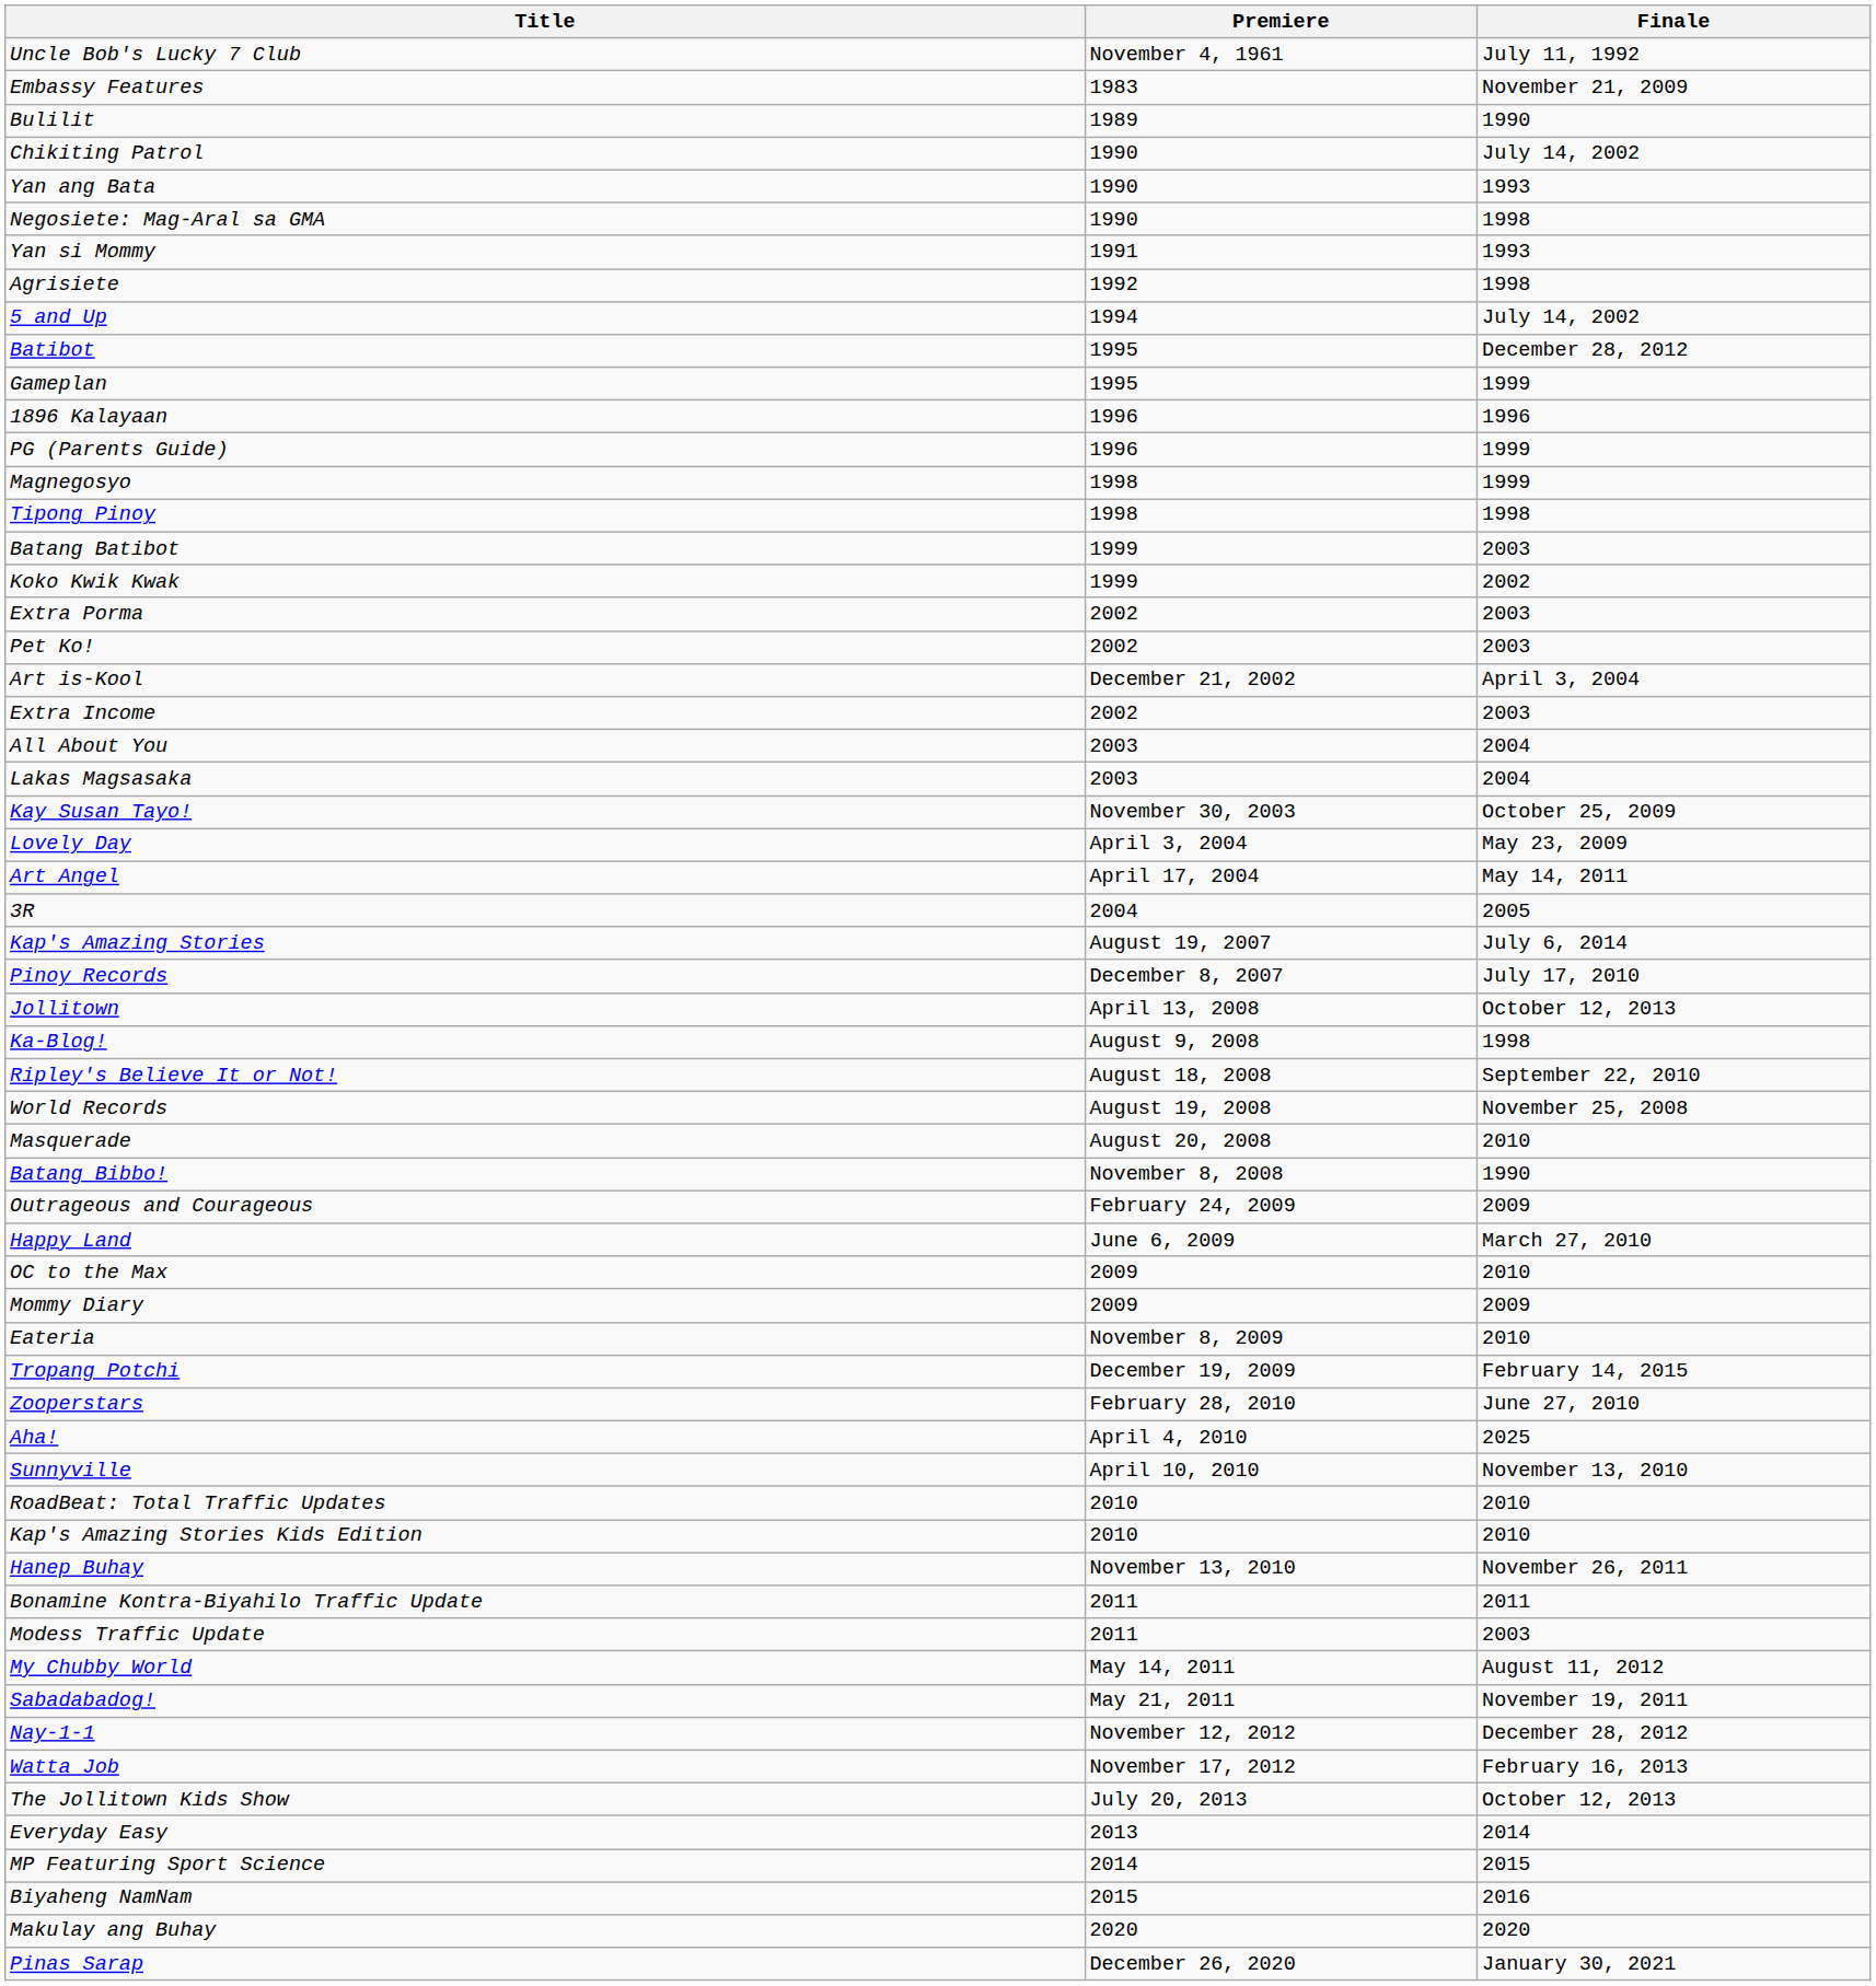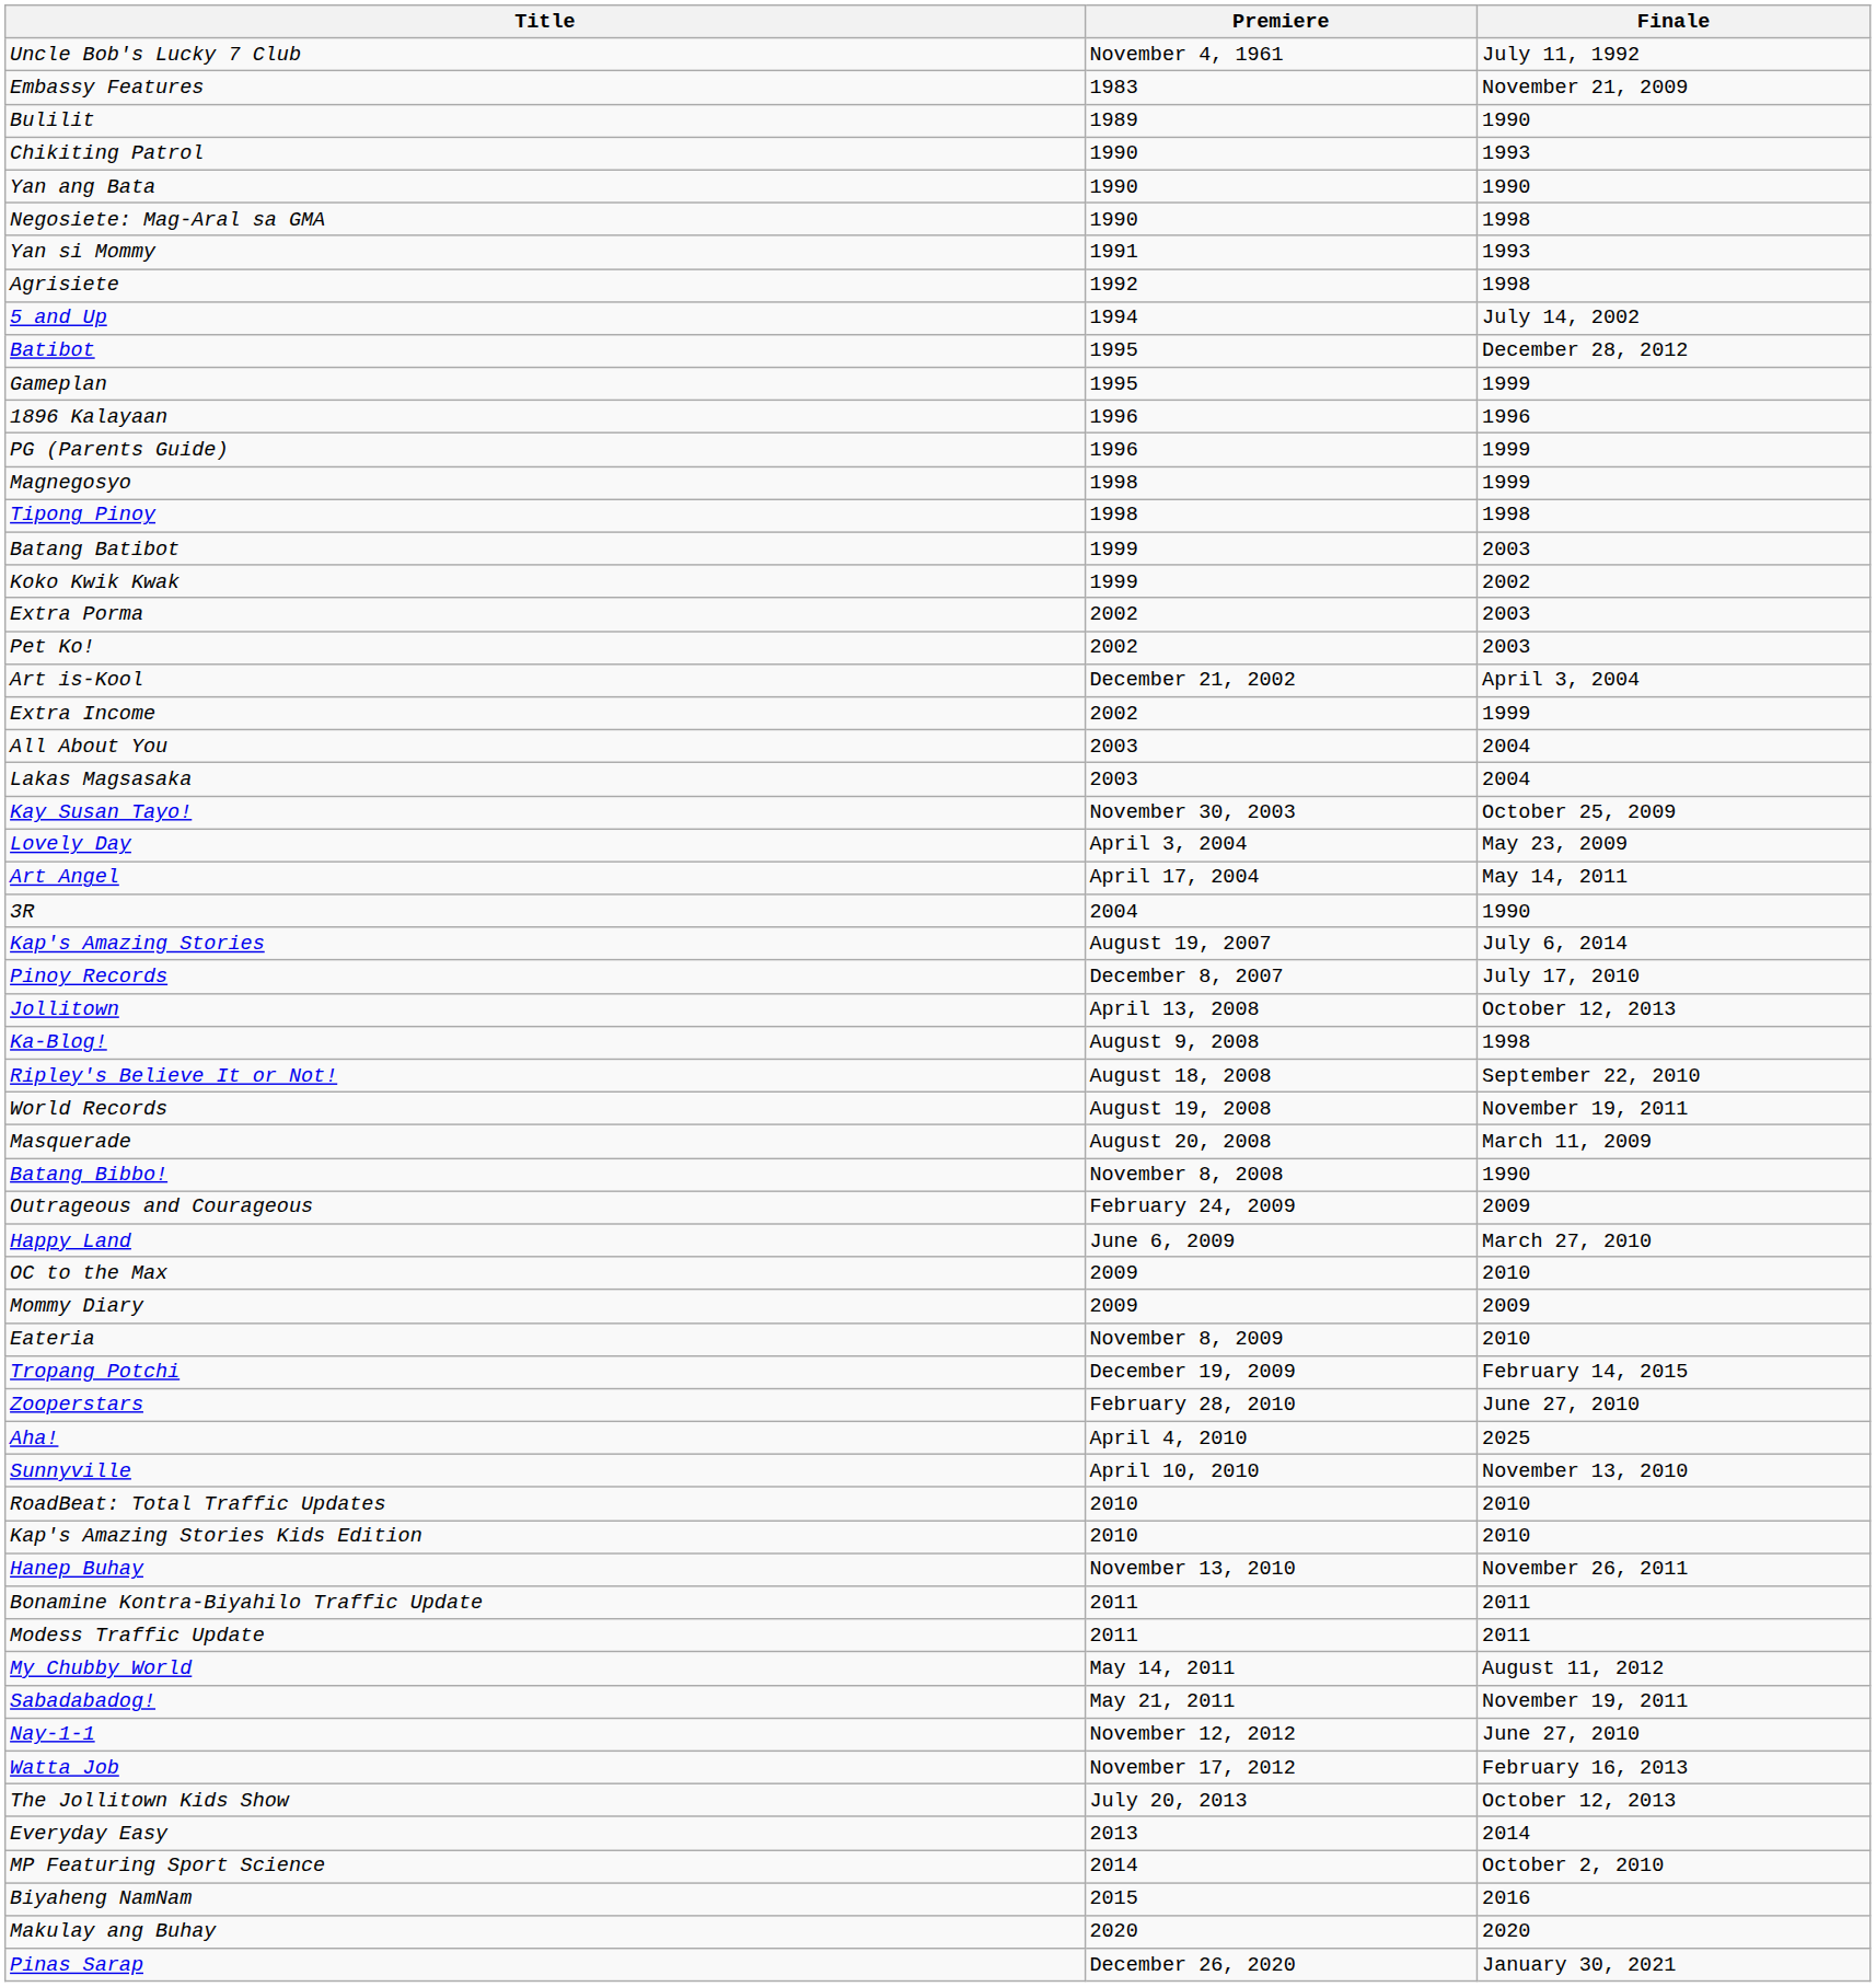 <table class="wikitable sortable" width="95%">
 <tr>
 <th style="width:55%;">Title</th>
 <th style="width:20%;">Premiere</th>
 <th style="width:20%;">Finale</th>
 </tr>
 <tr>
 <td><em>Uncle Bob's Lucky 7 Club</em></td>
 <td>November 4, 1961</td>
 <td>July 11, 1992</td>
 </tr>
 <tr>
 <td><em>Embassy Features</em></td>
 <td>1983</td>
 <td>November 21, 2009</td>
 </tr>
 <tr>
 <td><em>Bulilit</em></td>
 <td>1989</td>
 <td>1990</td>
 </tr>
 <tr>
 <td><em>Chikiting Patrol</em></td>
 <td>1990</td>
-<td>July 14, 2002</td>
+<td>1993</td>
 </tr>
 <tr>
 <td><em>Yan ang Bata</em></td>
 <td>1990</td>
-<td>1993</td>
+<td>1990</td>
 </tr>
 <tr>
 <td><em>Negosiete: Mag-Aral sa GMA</em></td>
 <td>1990</td>
 <td>1998</td>
 </tr>
 <tr>
 <td><em>Yan si Mommy</em></td>
 <td>1991</td>
 <td>1993</td>
 </tr>
 <tr>
 <td><em>Agrisiete</em></td>
 <td>1992</td>
 <td>1998</td>
 </tr>
 <tr>
 <td><em><a href='#'>5 and Up</a></em></td>
 <td>1994</td>
 <td>July 14, 2002</td>
 </tr>
 <tr>
 <td><em><a href='#'>Batibot</a></em></td>
 <td>1995</td>
 <td>December 28, 2012</td>
 </tr>
 <tr>
 <td><em>Gameplan</em></td>
 <td>1995</td>
 <td>1999</td>
 </tr>
 <tr>
 <td><em>1896 Kalayaan</em></td>
 <td>1996</td>
 <td>1996</td>
 </tr>
 <tr>
 <td><em>PG (Parents Guide)</em></td>
 <td>1996</td>
 <td>1999</td>
 </tr>
 <tr>
 <td><em>Magnegosyo</em></td>
 <td>1998</td>
 <td>1999</td>
 </tr>
 <tr>
 <td><em><a href='#'>Tipong Pinoy</a></em></td>
 <td>1998</td>
 <td>1998</td>
 </tr>
 <tr>
 <td><em>Batang Batibot</em></td>
 <td>1999</td>
 <td>2003</td>
 </tr>
 <tr>
 <td><em>Koko Kwik Kwak</em></td>
 <td>1999</td>
 <td>2002</td>
 </tr>
 <tr>
 <td><em>Extra Porma</em></td>
 <td>2002</td>
 <td>2003</td>
 </tr>
 <tr>
 <td><em>Pet Ko!</em></td>
 <td>2002</td>
 <td>2003</td>
 </tr>
 <tr>
 <td><em>Art is-Kool</em></td>
 <td>December 21, 2002</td>
 <td>April 3, 2004</td>
 </tr>
 <tr>
 <td><em>Extra Income</em></td>
 <td>2002</td>
-<td>2003</td>
+<td>1999</td>
 </tr>
 <tr>
 <td><em>All About You</em></td>
 <td>2003</td>
 <td>2004</td>
 </tr>
 <tr>
 <td><em>Lakas Magsasaka</em></td>
 <td>2003</td>
 <td>2004</td>
 </tr>
 <tr>
 <td><em><a href='#'>Kay Susan Tayo!</a></em></td>
 <td>November 30, 2003</td>
 <td>October 25, 2009</td>
 </tr>
 <tr>
 <td><em><a href='#'>Lovely Day</a></em></td>
 <td>April 3, 2004</td>
 <td>May 23, 2009</td>
 </tr>
 <tr>
 <td><em><a href='#'>Art Angel</a></em></td>
 <td>April 17, 2004</td>
 <td>May 14, 2011</td>
 </tr>
 <tr>
 <td><em>3R</em></td>
 <td>2004</td>
-<td>2005</td>
+<td>1990</td>
 </tr>
 <tr>
 <td><em><a href='#'>Kap's Amazing Stories</a></em></td>
 <td>August 19, 2007</td>
 <td>July 6, 2014</td>
 </tr>
 <tr>
 <td><em><a href='#'>Pinoy Records</a></em></td>
 <td>December 8, 2007</td>
 <td>July 17, 2010</td>
 </tr>
 <tr>
 <td><em><a href='#'>Jollitown</a></em></td>
 <td>April 13, 2008</td>
 <td>October 12, 2013</td>
 </tr>
 <tr>
 <td><em><a href='#'>Ka-Blog!</a></em></td>
 <td>August 9, 2008</td>
 <td>1998</td>
 </tr>
 <tr>
 <td><em><a href='#'>Ripley's Believe It or Not!</a></em></td>
 <td>August 18, 2008</td>
 <td>September 22, 2010</td>
 </tr>
 <tr>
 <td><em>World Records</em></td>
 <td>August 19, 2008</td>
-<td>November 25, 2008</td>
+<td>November 19, 2011</td>
 </tr>
 <tr>
 <td><em>Masquerade</em></td>
 <td>August 20, 2008</td>
-<td>2010</td>
+<td>March 11, 2009</td>
 </tr>
 <tr>
 <td><em><a href='#'>Batang Bibbo!</a></em></td>
 <td>November 8, 2008</td>
 <td>1990</td>
 </tr>
 <tr>
 <td><em>Outrageous and Courageous</em></td>
 <td>February 24, 2009</td>
 <td>2009</td>
 </tr>
 <tr>
 <td><em><a href='#'>Happy Land</a></em></td>
 <td>June 6, 2009</td>
 <td>March 27, 2010</td>
 </tr>
 <tr>
 <td><em>OC to the Max</em></td>
 <td>2009</td>
 <td>2010</td>
 </tr>
 <tr>
 <td><em>Mommy Diary</em></td>
 <td>2009</td>
 <td>2009</td>
 </tr>
 <tr>
 <td><em>Eateria</em></td>
 <td>November 8, 2009</td>
 <td>2010</td>
 </tr>
 <tr>
 <td><em><a href='#'>Tropang Potchi</a></em></td>
 <td>December 19, 2009</td>
 <td>February 14, 2015</td>
 </tr>
 <tr>
 <td><em><a href='#'>Zooperstars</a></em></td>
 <td>February 28, 2010</td>
 <td>June 27, 2010</td>
 </tr>
 <tr>
 <td><em><a href='#'>Aha!</a></em></td>
 <td>April 4, 2010</td>
 <td>2025</td>
 </tr>
 <tr>
 <td><em><a href='#'>Sunnyville</a></em></td>
 <td>April 10, 2010</td>
 <td>November 13, 2010</td>
 </tr>
 <tr>
 <td><em>RoadBeat: Total Traffic Updates</em></td>
 <td>2010</td>
 <td>2010</td>
 </tr>
 <tr>
 <td><em>Kap's Amazing Stories Kids Edition</em></td>
 <td>2010</td>
 <td>2010</td>
 </tr>
 <tr>
 <td><em><a href='#'>Hanep Buhay</a></em></td>
 <td>November 13, 2010</td>
 <td>November 26, 2011</td>
 </tr>
 <tr>
 <td><em>Bonamine Kontra-Biyahilo Traffic Update</em></td>
 <td>2011</td>
 <td>2011</td>
 </tr>
 <tr>
 <td><em>Modess Traffic Update</em></td>
 <td>2011</td>
-<td>2003</td>
+<td>2011</td>
 </tr>
 <tr>
 <td><em><a href='#'>My Chubby World</a></em></td>
 <td>May 14, 2011</td>
 <td>August 11, 2012</td>
 </tr>
 <tr>
 <td><em><a href='#'>Sabadabadog!</a></em></td>
 <td>May 21, 2011</td>
 <td>November 19, 2011</td>
 </tr>
 <tr>
 <td><em><a href='#'>Nay-1-1</a></em></td>
 <td>November 12, 2012</td>
-<td>December 28, 2012</td>
+<td>June 27, 2010</td>
 </tr>
 <tr>
 <td><em><a href='#'>Watta Job</a></em></td>
 <td>November 17, 2012</td>
 <td>February 16, 2013</td>
 </tr>
 <tr>
 <td><em>The Jollitown Kids Show</em></td>
 <td>July 20, 2013</td>
 <td>October 12, 2013</td>
 </tr>
 <tr>
 <td><em>Everyday Easy</em></td>
 <td>2013</td>
 <td>2014</td>
 </tr>
 <tr>
 <td><em>MP Featuring Sport Science</em></td>
 <td>2014</td>
-<td>2015</td>
+<td>October 2, 2010</td>
 </tr>
 <tr>
 <td><em>Biyaheng NamNam</em></td>
 <td>2015</td>
 <td>2016</td>
 </tr>
 <tr>
 <td><em>Makulay ang Buhay</em></td>
 <td>2020</td>
 <td>2020</td>
 </tr>
 <tr>
 <td><em><a href='#'>Pinas Sarap</a></em></td>
 <td>December 26, 2020</td>
 <td>January 30, 2021</td>
 </tr>
 </table>
